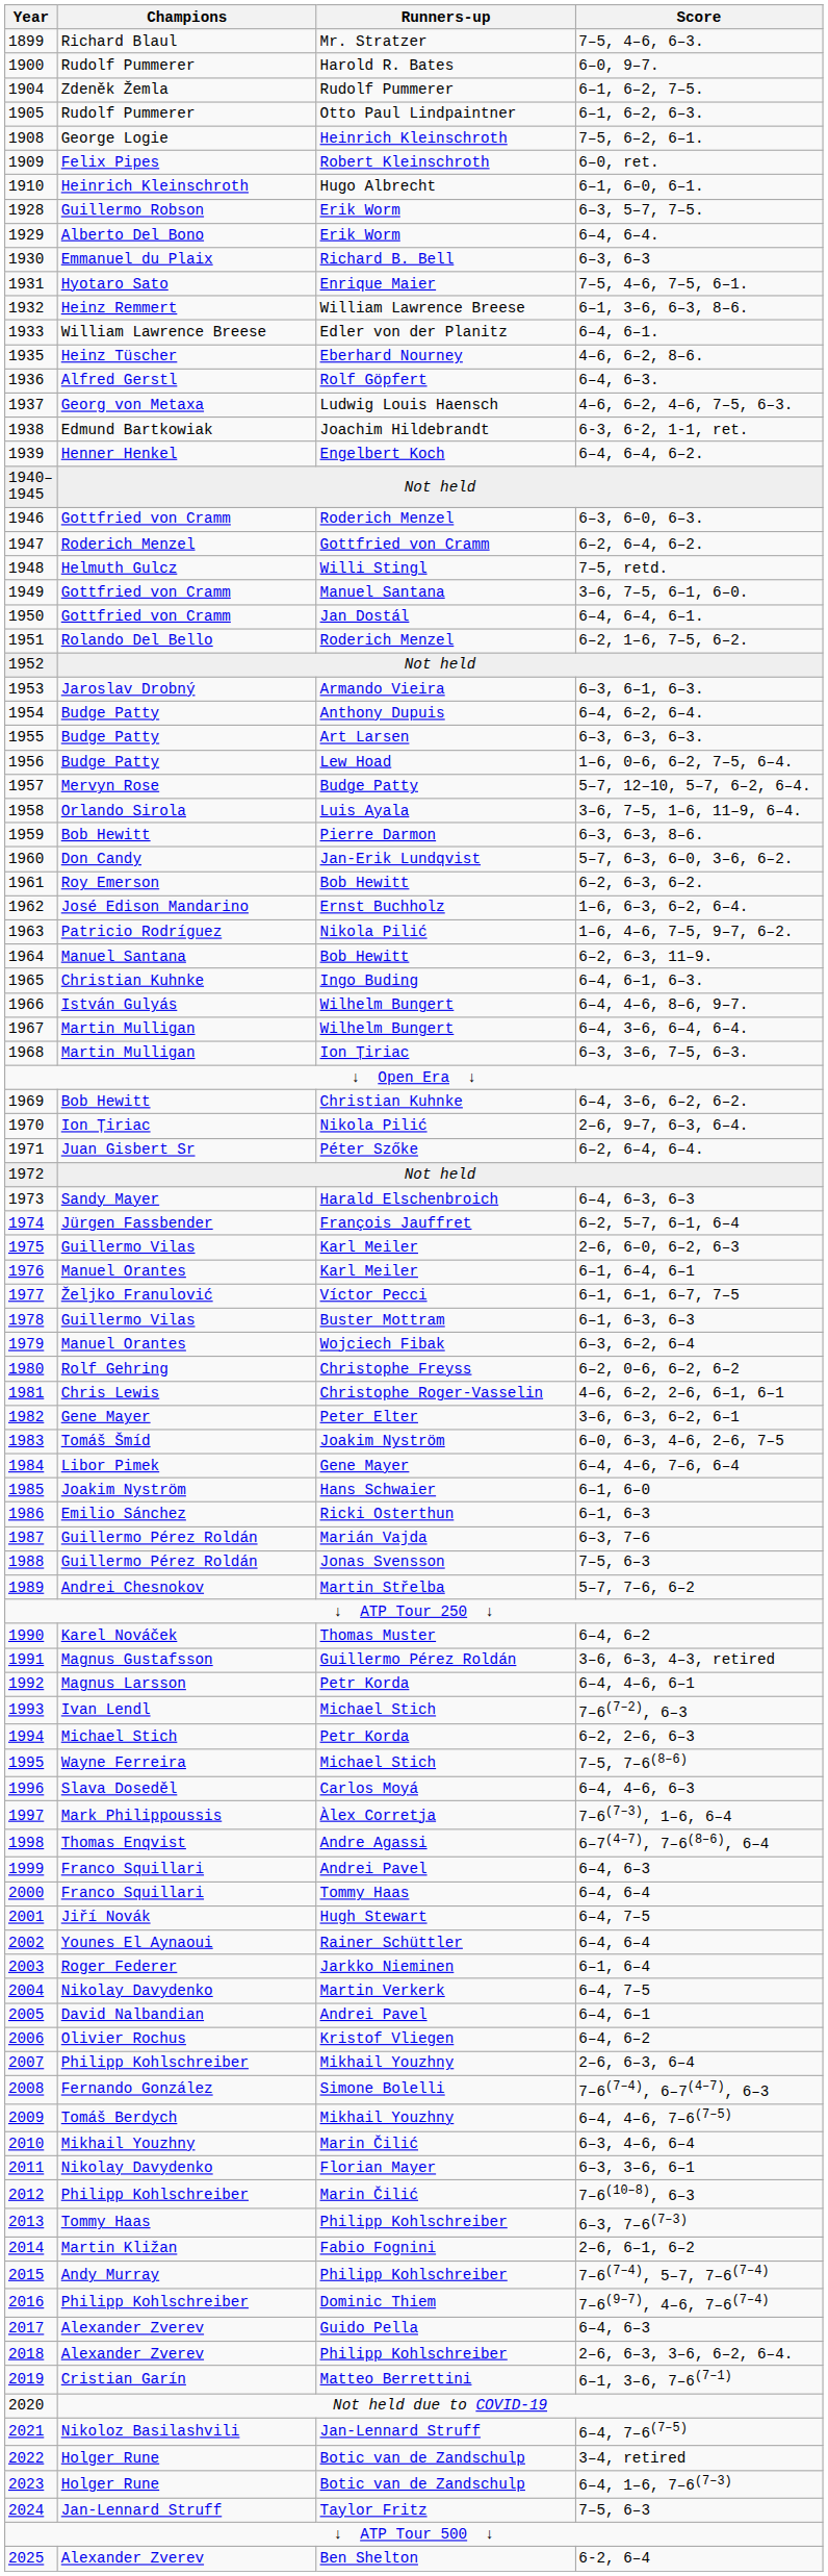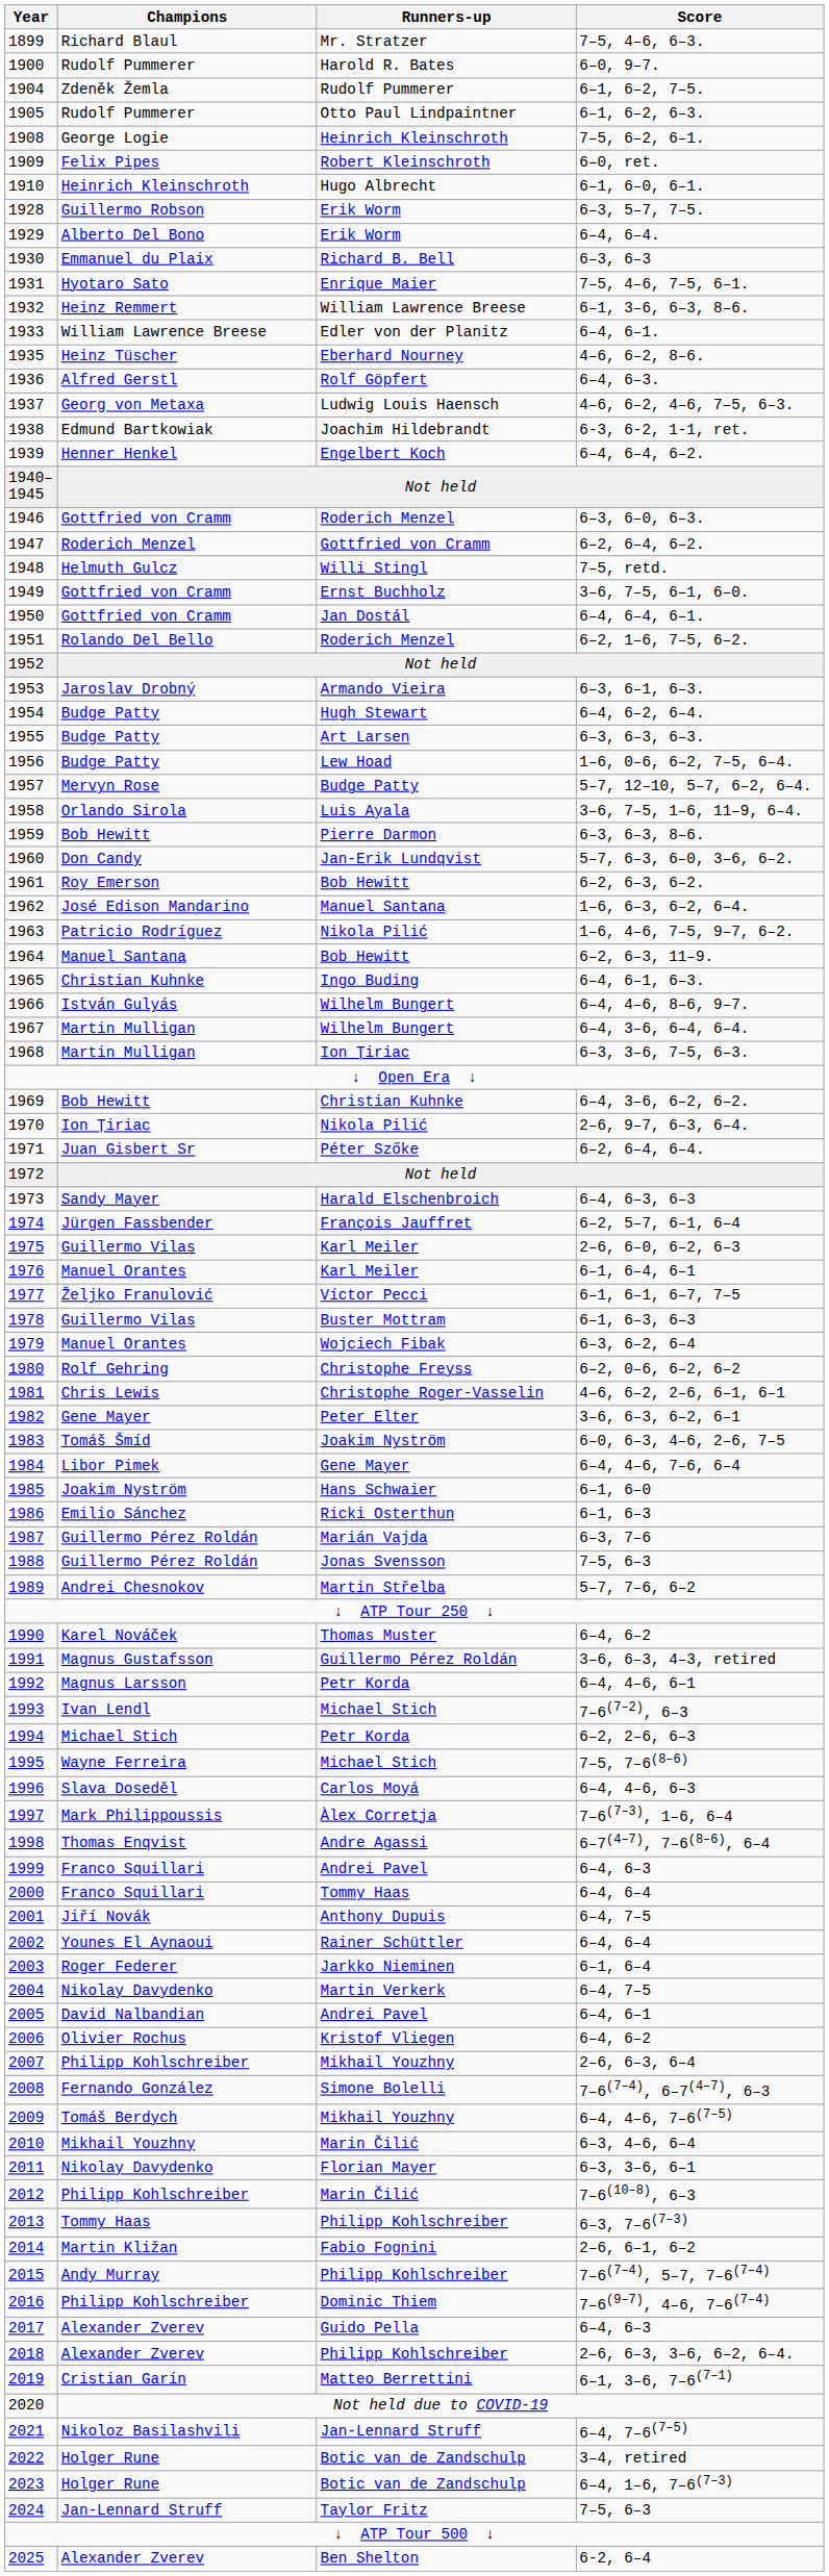 <table class=wikitable>
 <tr>
 <th style="width:40px">Year</th>
 <th style="width:220px">Champions</th>
 <th style="width:220px">Runners-up</th>
 <th style="width:210px" class="unsortable">Score</th>
 </tr>
 <tr>
 <td>1899</td>
 <td> Richard Blaul</td>
 <td> Mr. Stratzer</td>
 <td>7–5, 4–6, 6–3.</td>
 </tr>
 <tr>
 <td>1900</td>
 <td> Rudolf Pummerer</td>
 <td> Harold R. Bates</td>
 <td>6–0, 9–7.</td>
 </tr>
 <tr>
 <td>1904</td>
 <td> Zdeněk Žemla</td>
 <td> Rudolf Pummerer</td>
 <td>6–1, 6–2, 7–5.</td>
 </tr>
 <tr>
 <td>1905</td>
 <td> Rudolf Pummerer</td>
 <td> Otto Paul Lindpaintner</td>
 <td>6–1, 6–2, 6–3.</td>
 </tr>
 <tr>
 <td>1908</td>
 <td> George Logie</td>
 <td> <a href='#'>Heinrich Kleinschroth</a></td>
 <td>7–5, 6–2, 6–1.</td>
 </tr>
 <tr>
 <td>1909</td>
 <td> <a href='#'>Felix Pipes</a></td>
 <td> <a href='#'>Robert Kleinschroth</a></td>
 <td>6–0, ret.</td>
 </tr>
 <tr>
 <td>1910</td>
 <td> <a href='#'>Heinrich Kleinschroth</a></td>
 <td> Hugo Albrecht</td>
 <td>6–1, 6–0, 6–1.</td>
 </tr>
 <tr>
 <td>1928</td>
 <td> <a href='#'>Guillermo Robson</a></td>
 <td> <a href='#'>Erik Worm</a></td>
 <td>6–3, 5–7, 7–5.</td>
 </tr>
 <tr>
 <td>1929</td>
 <td> <a href='#'>Alberto Del Bono</a></td>
 <td> <a href='#'>Erik Worm</a></td>
 <td>6–4, 6–4.</td>
 </tr>
 <tr>
 <td>1930</td>
 <td> <a href='#'>Emmanuel du Plaix</a></td>
 <td> <a href='#'>Richard B. Bell</a></td>
 <td>6–3, 6–3</td>
 </tr>
 <tr>
 <td>1931</td>
 <td> <a href='#'>Hyotaro Sato</a></td>
 <td> <a href='#'>Enrique Maier</a></td>
 <td>7–5, 4–6, 7–5, 6–1.</td>
 </tr>
 <tr>
 <td>1932</td>
 <td> <a href='#'>Heinz Remmert</a></td>
 <td> William Lawrence Breese</td>
 <td>6–1, 3–6, 6–3, 8–6.</td>
 </tr>
 <tr>
 <td>1933</td>
 <td> William Lawrence Breese</td>
 <td> Edler von der Planitz</td>
 <td>6–4, 6–1.</td>
 </tr>
 <tr>
 <td>1935</td>
 <td> <a href='#'>Heinz Tüscher</a></td>
 <td> <a href='#'>Eberhard Nourney</a></td>
 <td>4–6, 6–2, 8–6.</td>
 </tr>
 <tr>
 <td>1936</td>
 <td> <a href='#'>Alfred Gerstl</a></td>
 <td> <a href='#'>Rolf Göpfert</a></td>
 <td>6–4, 6–3.</td>
 </tr>
 <tr>
 <td>1937</td>
 <td> <a href='#'>Georg von Metaxa</a></td>
 <td> Ludwig Louis Haensch</td>
 <td>4–6, 6–2, 4–6, 7–5, 6–3.</td>
 </tr>
 <tr>
 <td>1938</td>
 <td> Edmund Bartkowiak</td>
 <td> Joachim Hildebrandt</td>
 <td>6-3, 6-2, 1-1, ret.</td>
 </tr>
 <tr>
 <td>1939</td>
 <td> <a href='#'>Henner Henkel</a></td>
 <td> <a href='#'>Engelbert Koch</a></td>
 <td>6–4, 6–4, 6–2.</td>
 </tr>
 <tr>
 <td style="background:#efefef">1940–1945</td>
 <td colspan="3"  style="text-align:center; background:#efefef;"><em>Not held</em></td>
 </tr>
 <tr>
 <td>1946</td>
 <td> <a href='#'>Gottfried von Cramm</a></td>
 <td> <a href='#'>Roderich Menzel</a></td>
 <td>6–3, 6–0, 6–3.</td>
 </tr>
 <tr>
 <td>1947</td>
 <td> <a href='#'>Roderich Menzel</a></td>
 <td> <a href='#'>Gottfried von Cramm</a></td>
 <td>6–2, 6–4, 6–2.</td>
 </tr>
 <tr>
 <td>1948</td>
 <td> <a href='#'>Helmuth Gulcz</a></td>
 <td> <a href='#'>Willi Stingl</a></td>
 <td>7–5, retd.</td>
 </tr>
 <tr>
 <td>1949</td>
 <td> <a href='#'>Gottfried von Cramm</a></td>
-<td> <a href='#'>Manuel Santana</a></td>
+<td> <a href='#'>Ernst Buchholz</a></td>
 <td>3–6, 7–5, 6–1, 6–0.</td>
 </tr>
 <tr>
 <td>1950</td>
 <td> <a href='#'>Gottfried von Cramm</a></td>
 <td> <a href='#'>Jan Dostál</a></td>
 <td>6–4, 6–4, 6–1.</td>
 </tr>
 <tr>
 <td>1951</td>
 <td> <a href='#'>Rolando Del Bello</a></td>
 <td> <a href='#'>Roderich Menzel</a></td>
 <td>6–2, 1–6, 7–5, 6–2.</td>
 </tr>
 <tr>
 <td style="background:#efefef">1952</td>
 <td colspan="3"  style="text-align:center; background:#efefef;"><em>Not held</em></td>
 </tr>
 <tr>
 <td>1953</td>
 <td> <a href='#'>Jaroslav Drobný</a></td>
 <td> <a href='#'>Armando Vieira</a></td>
 <td>6–3, 6–1, 6–3.</td>
 </tr>
 <tr>
 <td>1954</td>
 <td> <a href='#'>Budge Patty</a></td>
-<td> <a href='#'>Anthony Dupuis</a></td>
+<td> <a href='#'>Hugh Stewart</a></td>
 <td>6–4, 6–2, 6–4.</td>
 </tr>
 <tr>
 <td>1955</td>
 <td> <a href='#'>Budge Patty</a></td>
 <td> <a href='#'>Art Larsen</a></td>
 <td>6–3, 6–3, 6–3.</td>
 </tr>
 <tr>
 <td>1956</td>
 <td> <a href='#'>Budge Patty</a></td>
 <td> <a href='#'>Lew Hoad</a></td>
 <td>1–6, 0–6, 6–2, 7–5, 6–4.</td>
 </tr>
 <tr>
 <td>1957</td>
 <td> <a href='#'>Mervyn Rose</a></td>
 <td> <a href='#'>Budge Patty</a></td>
 <td>5–7, 12–10, 5–7, 6–2, 6–4.</td>
 </tr>
 <tr>
 <td>1958</td>
 <td> <a href='#'>Orlando Sirola</a></td>
 <td> <a href='#'>Luis Ayala</a></td>
 <td>3–6, 7–5, 1–6, 11–9, 6–4.</td>
 </tr>
 <tr>
 <td>1959</td>
 <td> <a href='#'>Bob Hewitt</a></td>
 <td> <a href='#'>Pierre Darmon</a></td>
 <td>6–3, 6–3, 8–6.</td>
 </tr>
 <tr>
 <td>1960</td>
 <td> <a href='#'>Don Candy</a></td>
 <td> <a href='#'>Jan-Erik Lundqvist</a></td>
 <td>5–7, 6–3, 6–0, 3–6, 6–2.</td>
 </tr>
 <tr>
 <td>1961</td>
 <td> <a href='#'>Roy Emerson</a></td>
 <td> <a href='#'>Bob Hewitt</a></td>
 <td>6–2, 6–3, 6–2.</td>
 </tr>
 <tr>
 <td>1962</td>
 <td> <a href='#'>José Edison Mandarino</a></td>
-<td> <a href='#'>Ernst Buchholz</a></td>
+<td> <a href='#'>Manuel Santana</a></td>
 <td>1–6, 6–3, 6–2, 6–4.</td>
 </tr>
 <tr>
 <td>1963</td>
 <td> <a href='#'>Patricio Rodríguez</a></td>
 <td> <a href='#'>Nikola Pilić</a></td>
 <td>1–6, 4–6, 7–5, 9–7, 6–2.</td>
 </tr>
 <tr>
 <td>1964</td>
 <td> <a href='#'>Manuel Santana</a></td>
 <td> <a href='#'>Bob Hewitt</a></td>
 <td>6–2, 6–3, 11–9.</td>
 </tr>
 <tr>
 <td>1965</td>
 <td> <a href='#'>Christian Kuhnke</a></td>
 <td> <a href='#'>Ingo Buding</a></td>
 <td>6–4, 6–1, 6–3.</td>
 </tr>
 <tr>
 <td>1966</td>
 <td> <a href='#'>István Gulyás</a></td>
 <td> <a href='#'>Wilhelm Bungert</a></td>
 <td>6–4, 4–6, 8–6, 9–7.</td>
 </tr>
 <tr>
 <td>1967</td>
 <td> <a href='#'>Martin Mulligan</a></td>
 <td> <a href='#'>Wilhelm Bungert</a></td>
 <td>6–4, 3–6, 6–4, 6–4.</td>
 </tr>
 <tr>
 <td>1968</td>
 <td> <a href='#'>Martin Mulligan</a></td>
 <td> <a href='#'>Ion Țiriac</a></td>
 <td>6–3, 3–6, 7–5, 6–3.</td>
 </tr>
 <tr>
 <td colspan=5 align=center>↓  <a href='#'>Open Era</a>  ↓</td>
 </tr>
 <tr>
 <td>1969</td>
 <td> <a href='#'>Bob Hewitt</a></td>
 <td> <a href='#'>Christian Kuhnke</a></td>
 <td>6–4, 3–6, 6–2, 6–2.</td>
 </tr>
 <tr>
 <td>1970</td>
 <td> <a href='#'>Ion Țiriac</a></td>
 <td> <a href='#'>Nikola Pilić</a></td>
 <td>2–6, 9–7, 6–3, 6–4.</td>
 </tr>
 <tr>
 <td>1971</td>
 <td> <a href='#'>Juan Gisbert Sr</a></td>
 <td> <a href='#'>Péter Szőke</a></td>
 <td>6–2, 6–4, 6–4.</td>
 </tr>
 <tr>
 <td style="background:#efefef">1972</td>
 <td colspan="3"  style="text-align:center; background:#efefef;"><em>Not held</em></td>
 </tr>
 <tr>
 <td>1973</td>
 <td> <a href='#'>Sandy Mayer</a></td>
 <td> <a href='#'>Harald Elschenbroich</a></td>
 <td>6–4, 6–3, 6–3</td>
 </tr>
 <tr>
 <td><a href='#'>1974</a></td>
 <td> <a href='#'>Jürgen Fassbender</a></td>
 <td> <a href='#'>François Jauffret</a></td>
 <td>6–2, 5–7, 6–1, 6–4</td>
 </tr>
 <tr>
 <td><a href='#'>1975</a></td>
 <td> <a href='#'>Guillermo Vilas</a></td>
 <td> <a href='#'>Karl Meiler</a></td>
 <td>2–6, 6–0, 6–2, 6–3</td>
 </tr>
 <tr>
 <td><a href='#'>1976</a></td>
 <td> <a href='#'>Manuel Orantes</a></td>
 <td> <a href='#'>Karl Meiler</a></td>
 <td>6–1, 6–4, 6–1</td>
 </tr>
 <tr>
 <td><a href='#'>1977</a></td>
 <td> <a href='#'>Željko Franulović</a></td>
 <td> <a href='#'>Víctor Pecci</a></td>
 <td>6–1, 6–1, 6–7, 7–5</td>
 </tr>
 <tr>
 <td><a href='#'>1978</a></td>
 <td> <a href='#'>Guillermo Vilas</a></td>
 <td> <a href='#'>Buster Mottram</a></td>
 <td>6–1, 6–3, 6–3</td>
 </tr>
 <tr>
 <td><a href='#'>1979</a></td>
 <td> <a href='#'>Manuel Orantes</a></td>
 <td> <a href='#'>Wojciech Fibak</a></td>
 <td>6–3, 6–2, 6–4</td>
 </tr>
 <tr>
 <td><a href='#'>1980</a></td>
 <td> <a href='#'>Rolf Gehring</a></td>
 <td> <a href='#'>Christophe Freyss</a></td>
 <td>6–2, 0–6, 6–2, 6–2</td>
 </tr>
 <tr>
 <td><a href='#'>1981</a></td>
 <td> <a href='#'>Chris Lewis</a></td>
 <td> <a href='#'>Christophe Roger-Vasselin</a></td>
 <td>4–6, 6–2, 2–6, 6–1, 6–1</td>
 </tr>
 <tr>
 <td><a href='#'>1982</a></td>
 <td> <a href='#'>Gene Mayer</a></td>
 <td> <a href='#'>Peter Elter</a></td>
 <td>3–6, 6–3, 6–2, 6–1</td>
 </tr>
 <tr>
 <td><a href='#'>1983</a></td>
 <td> <a href='#'>Tomáš Šmíd</a></td>
 <td> <a href='#'>Joakim Nyström</a></td>
 <td>6–0, 6–3, 4–6, 2–6, 7–5</td>
 </tr>
 <tr>
 <td><a href='#'>1984</a></td>
 <td> <a href='#'>Libor Pimek</a></td>
 <td> <a href='#'>Gene Mayer</a></td>
 <td>6–4, 4–6, 7–6, 6–4</td>
 </tr>
 <tr>
 <td><a href='#'>1985</a></td>
 <td> <a href='#'>Joakim Nyström</a></td>
 <td> <a href='#'>Hans Schwaier</a></td>
 <td>6–1, 6–0</td>
 </tr>
 <tr>
 <td><a href='#'>1986</a></td>
 <td> <a href='#'>Emilio Sánchez</a></td>
 <td> <a href='#'>Ricki Osterthun</a></td>
 <td>6–1, 6–3</td>
 </tr>
 <tr>
 <td><a href='#'>1987</a></td>
 <td> <a href='#'>Guillermo Pérez Roldán</a></td>
 <td> <a href='#'>Marián Vajda</a></td>
 <td>6–3, 7–6</td>
 </tr>
 <tr>
 <td><a href='#'>1988</a></td>
 <td> <a href='#'>Guillermo Pérez Roldán</a></td>
 <td> <a href='#'>Jonas Svensson</a></td>
 <td>7–5, 6–3</td>
 </tr>
 <tr>
 <td><a href='#'>1989</a></td>
 <td> <a href='#'>Andrei Chesnokov</a></td>
 <td> <a href='#'>Martin Střelba</a></td>
 <td>5–7, 7–6, 6–2</td>
 </tr>
 <tr>
 <td colspan=5 align=center>↓  <a href='#'>ATP Tour 250</a>  ↓</td>
 </tr>
 <tr>
 <td><a href='#'>1990</a></td>
 <td> <a href='#'>Karel Nováček</a></td>
 <td> <a href='#'>Thomas Muster</a></td>
 <td>6–4, 6–2</td>
 </tr>
 <tr>
 <td><a href='#'>1991</a></td>
 <td> <a href='#'>Magnus Gustafsson</a></td>
 <td> <a href='#'>Guillermo Pérez Roldán</a></td>
 <td>3–6, 6–3, 4–3, retired</td>
 </tr>
 <tr>
 <td><a href='#'>1992</a></td>
 <td> <a href='#'>Magnus Larsson</a></td>
 <td> <a href='#'>Petr Korda</a></td>
 <td>6–4, 4–6, 6–1</td>
 </tr>
 <tr>
 <td><a href='#'>1993</a></td>
 <td> <a href='#'>Ivan Lendl</a></td>
 <td> <a href='#'>Michael Stich</a></td>
 <td>7–6<sup>(7–2)</sup>, 6–3</td>
 </tr>
 <tr>
 <td><a href='#'>1994</a></td>
 <td> <a href='#'>Michael Stich</a></td>
 <td> <a href='#'>Petr Korda</a></td>
 <td>6–2, 2–6, 6–3</td>
 </tr>
 <tr>
 <td><a href='#'>1995</a></td>
 <td> <a href='#'>Wayne Ferreira</a></td>
 <td> <a href='#'>Michael Stich</a></td>
 <td>7–5, 7–6<sup>(8–6)</sup></td>
 </tr>
 <tr>
 <td><a href='#'>1996</a></td>
 <td> <a href='#'>Slava Doseděl</a></td>
 <td> <a href='#'>Carlos Moyá</a></td>
 <td>6–4, 4–6, 6–3</td>
 </tr>
 <tr>
 <td><a href='#'>1997</a></td>
 <td> <a href='#'>Mark Philippoussis</a></td>
 <td> <a href='#'>Àlex Corretja</a></td>
 <td>7–6<sup>(7–3)</sup>, 1–6, 6–4</td>
 </tr>
 <tr>
 <td><a href='#'>1998</a></td>
 <td> <a href='#'>Thomas Enqvist</a></td>
 <td> <a href='#'>Andre Agassi</a></td>
 <td>6–7<sup>(4–7)</sup>, 7–6<sup>(8–6)</sup>, 6–4</td>
 </tr>
 <tr>
 <td><a href='#'>1999</a></td>
 <td> <a href='#'>Franco Squillari</a></td>
 <td> <a href='#'>Andrei Pavel</a></td>
 <td>6–4, 6–3</td>
 </tr>
 <tr>
 <td><a href='#'>2000</a></td>
 <td> <a href='#'>Franco Squillari</a></td>
 <td>  <a href='#'>Tommy Haas</a></td>
 <td>6–4, 6–4</td>
 </tr>
 <tr>
 <td><a href='#'>2001</a></td>
 <td> <a href='#'>Jiří Novák</a></td>
-<td> <a href='#'>Hugh Stewart</a></td>
+<td> <a href='#'>Anthony Dupuis</a></td>
 <td>6–4, 7–5</td>
 </tr>
 <tr>
 <td><a href='#'>2002</a></td>
 <td> <a href='#'>Younes El Aynaoui</a></td>
 <td> <a href='#'>Rainer Schüttler</a></td>
 <td>6–4, 6–4</td>
 </tr>
 <tr>
 <td><a href='#'>2003</a></td>
 <td> <a href='#'>Roger Federer</a></td>
 <td> <a href='#'>Jarkko Nieminen</a></td>
 <td>6–1, 6–4</td>
 </tr>
 <tr>
 <td><a href='#'>2004</a></td>
 <td> <a href='#'>Nikolay Davydenko</a></td>
 <td> <a href='#'>Martin Verkerk</a></td>
 <td>6–4, 7–5</td>
 </tr>
 <tr>
 <td><a href='#'>2005</a></td>
 <td> <a href='#'>David Nalbandian</a></td>
 <td> <a href='#'>Andrei Pavel</a></td>
 <td>6–4, 6–1</td>
 </tr>
 <tr>
 <td><a href='#'>2006</a></td>
 <td> <a href='#'>Olivier Rochus</a></td>
 <td> <a href='#'>Kristof Vliegen</a></td>
 <td>6–4, 6–2</td>
 </tr>
 <tr>
 <td><a href='#'>2007</a></td>
 <td> <a href='#'>Philipp Kohlschreiber</a></td>
 <td> <a href='#'>Mikhail Youzhny</a></td>
 <td>2–6, 6–3, 6–4</td>
 </tr>
 <tr>
 <td><a href='#'>2008</a></td>
 <td> <a href='#'>Fernando González</a></td>
 <td> <a href='#'>Simone Bolelli</a></td>
 <td>7–6<sup>(7–4)</sup>, 6–7<sup>(4–7)</sup>, 6–3</td>
 </tr>
 <tr>
 <td><a href='#'>2009</a></td>
 <td>  <a href='#'>Tomáš Berdych</a></td>
 <td> <a href='#'>Mikhail Youzhny</a></td>
 <td>6–4, 4–6, 7–6<sup>(7–5)</sup></td>
 </tr>
 <tr>
 <td><a href='#'>2010</a></td>
 <td> <a href='#'>Mikhail Youzhny</a></td>
 <td> <a href='#'>Marin Čilić</a></td>
 <td>6–3, 4–6, 6–4</td>
 </tr>
 <tr>
 <td><a href='#'>2011</a></td>
 <td> <a href='#'>Nikolay Davydenko</a></td>
 <td> <a href='#'>Florian Mayer</a></td>
 <td>6–3, 3–6, 6–1</td>
 </tr>
 <tr>
 <td><a href='#'>2012</a></td>
 <td> <a href='#'>Philipp Kohlschreiber</a></td>
 <td> <a href='#'>Marin Čilić</a></td>
 <td>7–6<sup>(10–8)</sup>, 6–3</td>
 </tr>
 <tr>
 <td><a href='#'>2013</a></td>
 <td> <a href='#'>Tommy Haas</a></td>
 <td> <a href='#'>Philipp Kohlschreiber</a></td>
 <td>6–3, 7–6<sup>(7–3)</sup></td>
 </tr>
 <tr>
 <td><a href='#'>2014</a></td>
 <td> <a href='#'>Martin Kližan</a></td>
 <td> <a href='#'>Fabio Fognini</a></td>
 <td>2–6, 6–1, 6–2</td>
 </tr>
 <tr>
 <td><a href='#'>2015</a></td>
 <td> <a href='#'>Andy Murray</a></td>
 <td> <a href='#'>Philipp Kohlschreiber</a></td>
 <td>7–6<sup>(7–4)</sup>, 5–7, 7–6<sup>(7–4)</sup></td>
 </tr>
 <tr>
 <td><a href='#'>2016</a></td>
 <td> <a href='#'>Philipp Kohlschreiber</a></td>
 <td> <a href='#'>Dominic Thiem</a></td>
 <td>7–6<sup>(9–7)</sup>, 4–6, 7–6<sup>(7–4)</sup></td>
 </tr>
 <tr>
 <td><a href='#'>2017</a></td>
 <td> <a href='#'>Alexander Zverev</a></td>
 <td> <a href='#'>Guido Pella</a></td>
 <td>6–4, 6–3</td>
 </tr>
 <tr>
 <td><a href='#'>2018</a></td>
 <td> <a href='#'>Alexander Zverev</a></td>
 <td> <a href='#'>Philipp Kohlschreiber</a></td>
 <td>2–6, 6–3, 3–6, 6–2, 6–4.</td>
 </tr>
 <tr>
 <td><a href='#'>2019</a></td>
 <td> <a href='#'>Cristian Garín</a></td>
 <td> <a href='#'>Matteo Berrettini</a></td>
 <td>6–1, 3–6, 7–6<sup>(7–1)</sup></td>
 </tr>
 <tr>
 <td style=background:>2020</td>
 <td colspan=3 align=center style=background:><em>Not held due to <a href='#'>COVID-19</a></em></td>
 </tr>
 <tr>
 <td><a href='#'>2021</a></td>
 <td> <a href='#'>Nikoloz Basilashvili</a></td>
 <td> <a href='#'>Jan-Lennard Struff</a></td>
 <td>6–4, 7–6<sup>(7–5)</sup></td>
 </tr>
 <tr>
 <td><a href='#'>2022</a></td>
 <td> <a href='#'>Holger Rune</a></td>
 <td> <a href='#'>Botic van de Zandschulp</a></td>
 <td>3–4, retired</td>
 </tr>
 <tr>
 <td><a href='#'>2023</a></td>
 <td> <a href='#'>Holger Rune</a></td>
 <td> <a href='#'>Botic van de Zandschulp</a></td>
 <td>6–4, 1–6, 7–6<sup>(7–3)</sup></td>
 </tr>
 <tr>
 <td><a href='#'>2024</a></td>
 <td> <a href='#'>Jan-Lennard Struff</a></td>
 <td> <a href='#'>Taylor Fritz</a></td>
 <td>7–5, 6–3</td>
 </tr>
 <tr>
 <td colspan=5 align=center>↓  <a href='#'>ATP Tour 500</a>  ↓</td>
 </tr>
 <tr>
 <td><a href='#'>2025</a></td>
 <td> <a href='#'>Alexander Zverev</a></td>
 <td> <a href='#'>Ben Shelton</a></td>
 <td>6-2, 6–4</td>
 </tr>
 </table>
